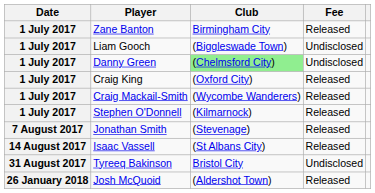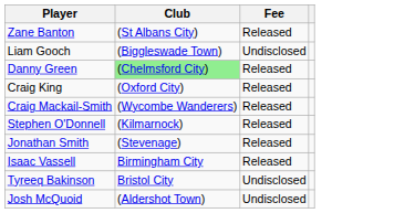 <table class="wikitable plainrowheaders">
 <tr>
-<th scope=col>Date</th>
 <th scope=col>Player</th>
 <th scope=col>Club</th>
 <th scope=col>Fee</th>
 <th scope=col class=unsortable></th>
 </tr>
 <tr>
-<th scope=row>1 July 2017</th>
 <td><a href='#'>Zane Banton</a></td>
-<td><a href='#'>Birmingham City</a></td>
+<td>(<a href='#'>St Albans City</a>)</td>
 <td>Released</td>
 <td style="text-align:center;"></td>
 </tr>
 <tr>
-<th scope=row>1 July 2017</th>
 <td>Liam Gooch</td>
 <td>(<a href='#'>Biggleswade Town</a>)</td>
 <td>Undisclosed</td>
 <td style="text-align:center;"></td>
 </tr>
 <tr>
-<th scope=row>1 July 2017</th>
 <td><a href='#'>Danny Green</a></td>
 <td style="background: lightgreen;">(<a href='#'>Chelmsford City</a>)</td>
-<td>Undisclosed</td>
+<td>Released</td>
 <td style="text-align:center;"></td>
 </tr>
 <tr>
-<th scope=row>1 July 2017</th>
 <td>Craig King</td>
 <td>(<a href='#'>Oxford City</a>)</td>
 <td>Released</td>
 <td style="text-align:center;"></td>
 </tr>
 <tr>
-<th scope=row>1 July 2017</th>
 <td><a href='#'>Craig Mackail-Smith</a></td>
 <td>(<a href='#'>Wycombe Wanderers</a>)</td>
 <td>Released</td>
 <td style="text-align:center;"></td>
 </tr>
 <tr>
-<th scope=row>1 July 2017</th>
 <td><a href='#'>Stephen O'Donnell</a></td>
 <td>(<a href='#'>Kilmarnock</a>)</td>
 <td>Released</td>
 <td style="text-align:center;"></td>
 </tr>
 <tr>
-<th scope=row>7 August 2017</th>
 <td><a href='#'>Jonathan Smith</a></td>
 <td>(<a href='#'>Stevenage</a>)</td>
 <td>Released</td>
 <td style="text-align:center;"></td>
 </tr>
 <tr>
-<th scope=row>14 August 2017</th>
 <td><a href='#'>Isaac Vassell</a></td>
-<td>(<a href='#'>St Albans City</a>)</td>
+<td><a href='#'>Birmingham City</a></td>
 <td>Released</td>
 <td style="text-align:center;"></td>
 </tr>
 <tr>
-<th scope=row>31 August 2017</th>
 <td><a href='#'>Tyreeq Bakinson</a></td>
 <td><a href='#'>Bristol City</a></td>
 <td>Undisclosed</td>
 <td style="text-align:center;"></td>
 </tr>
 <tr>
-<th scope=row>26 January 2018</th>
 <td><a href='#'>Josh McQuoid</a></td>
 <td>(<a href='#'>Aldershot Town</a>)</td>
-<td>Released</td>
+<td>Undisclosed</td>
 <td style="text-align:center;"></td>
 </tr>
 </table>
